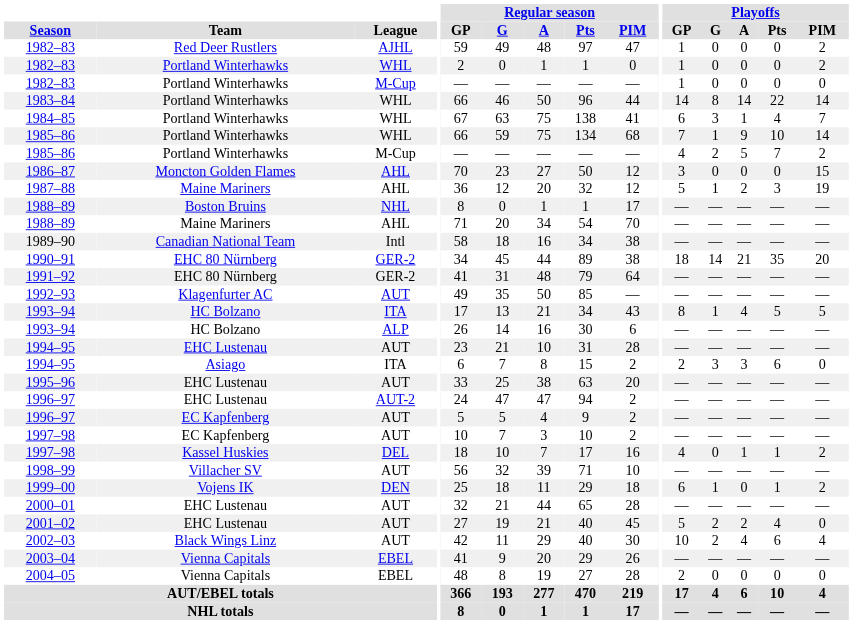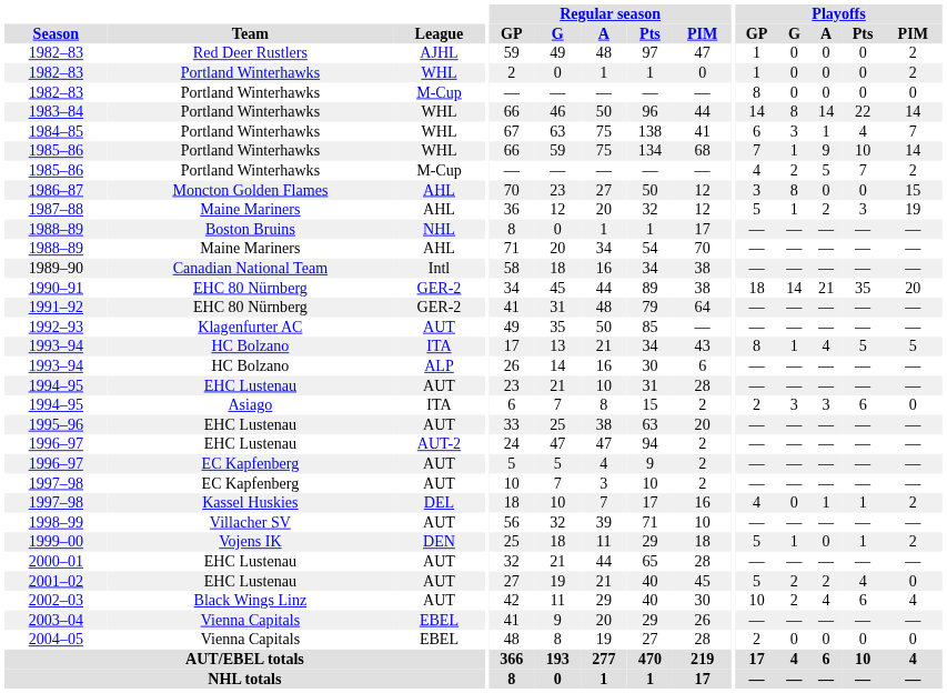 <table border="0" cellpadding="1" cellspacing="0" style="text-align:center; width:60em">
 <tr bgcolor="#e0e0e0">
 <th colspan="3" bgcolor="#ffffff"></th>
 <th rowspan="100" bgcolor="#ffffff"></th>
 <th colspan="5"><a href='#'>Regular season</a></th>
 <th rowspan="100" bgcolor="#ffffff"></th>
 <th colspan="5"><a href='#'>Playoffs</a></th>
 </tr>
 <tr bgcolor="#e0e0e0">
 <th><a href='#'>Season</a></th>
 <th>Team</th>
 <th>League</th>
 <th>GP</th>
 <th><a href='#'>G</a></th>
 <th><a href='#'>A</a></th>
 <th><a href='#'>Pts</a></th>
 <th><a href='#'>PIM</a></th>
 <th>GP</th>
 <th>G</th>
 <th>A</th>
 <th>Pts</th>
 <th>PIM</th>
 </tr>
 <tr>
 <td><a href='#'>1982–83</a></td>
 <td><a href='#'>Red Deer Rustlers</a></td>
 <td><a href='#'>AJHL</a></td>
 <td>59</td>
 <td>49</td>
 <td>48</td>
 <td>97</td>
 <td>47</td>
 <td>1</td>
 <td>0</td>
 <td>0</td>
 <td>0</td>
 <td>2</td>
 </tr>
 <tr bgcolor="#f0f0f0">
 <td><a href='#'>1982–83</a></td>
 <td><a href='#'>Portland Winterhawks</a></td>
 <td><a href='#'>WHL</a></td>
 <td>2</td>
 <td>0</td>
 <td>1</td>
 <td>1</td>
 <td>0</td>
 <td>1</td>
 <td>0</td>
 <td>0</td>
 <td>0</td>
 <td>2</td>
 </tr>
 <tr>
 <td><a href='#'>1982–83</a></td>
 <td>Portland Winterhawks</td>
 <td><a href='#'>M-Cup</a></td>
 <td>—</td>
 <td>—</td>
 <td>—</td>
 <td>—</td>
 <td>—</td>
-<td>1</td>
+<td>8</td>
 <td>0</td>
 <td>0</td>
 <td>0</td>
 <td>0</td>
 </tr>
 <tr bgcolor="#f0f0f0">
 <td><a href='#'>1983–84</a></td>
 <td>Portland Winterhawks</td>
 <td>WHL</td>
 <td>66</td>
 <td>46</td>
 <td>50</td>
 <td>96</td>
 <td>44</td>
 <td>14</td>
 <td>8</td>
 <td>14</td>
 <td>22</td>
 <td>14</td>
 </tr>
 <tr>
 <td><a href='#'>1984–85</a></td>
 <td>Portland Winterhawks</td>
 <td>WHL</td>
 <td>67</td>
 <td>63</td>
 <td>75</td>
 <td>138</td>
 <td>41</td>
 <td>6</td>
 <td>3</td>
 <td>1</td>
 <td>4</td>
 <td>7</td>
 </tr>
 <tr bgcolor="#f0f0f0">
 <td><a href='#'>1985–86</a></td>
 <td>Portland Winterhawks</td>
 <td>WHL</td>
 <td>66</td>
 <td>59</td>
 <td>75</td>
 <td>134</td>
 <td>68</td>
 <td>7</td>
 <td>1</td>
 <td>9</td>
 <td>10</td>
 <td>14</td>
 </tr>
 <tr>
 <td><a href='#'>1985–86</a></td>
 <td>Portland Winterhawks</td>
 <td>M-Cup</td>
 <td>—</td>
 <td>—</td>
 <td>—</td>
 <td>—</td>
 <td>—</td>
 <td>4</td>
 <td>2</td>
 <td>5</td>
 <td>7</td>
 <td>2</td>
 </tr>
 <tr bgcolor="#f0f0f0">
 <td><a href='#'>1986–87</a></td>
 <td><a href='#'>Moncton Golden Flames</a></td>
 <td><a href='#'>AHL</a></td>
 <td>70</td>
 <td>23</td>
 <td>27</td>
 <td>50</td>
 <td>12</td>
 <td>3</td>
-<td>0</td>
+<td>8</td>
 <td>0</td>
 <td>0</td>
 <td>15</td>
 </tr>
 <tr>
 <td><a href='#'>1987–88</a></td>
 <td><a href='#'>Maine Mariners</a></td>
 <td>AHL</td>
 <td>36</td>
 <td>12</td>
 <td>20</td>
 <td>32</td>
 <td>12</td>
 <td>5</td>
 <td>1</td>
 <td>2</td>
 <td>3</td>
 <td>19</td>
 </tr>
 <tr bgcolor="#f0f0f0">
 <td><a href='#'>1988–89</a></td>
 <td><a href='#'>Boston Bruins</a></td>
 <td><a href='#'>NHL</a></td>
 <td>8</td>
 <td>0</td>
 <td>1</td>
 <td>1</td>
 <td>17</td>
 <td>—</td>
 <td>—</td>
 <td>—</td>
 <td>—</td>
 <td>—</td>
 </tr>
 <tr>
 <td><a href='#'>1988–89</a></td>
 <td>Maine Mariners</td>
 <td>AHL</td>
 <td>71</td>
 <td>20</td>
 <td>34</td>
 <td>54</td>
 <td>70</td>
 <td>—</td>
 <td>—</td>
 <td>—</td>
 <td>—</td>
 <td>—</td>
 </tr>
 <tr bgcolor="#f0f0f0">
 <td>1989–90</td>
 <td><a href='#'>Canadian National Team</a></td>
 <td>Intl</td>
 <td>58</td>
 <td>18</td>
 <td>16</td>
 <td>34</td>
 <td>38</td>
 <td>—</td>
 <td>—</td>
 <td>—</td>
 <td>—</td>
 <td>—</td>
 </tr>
 <tr>
 <td><a href='#'>1990–91</a></td>
 <td><a href='#'>EHC 80 Nürnberg</a></td>
 <td><a href='#'>GER-2</a></td>
 <td>34</td>
 <td>45</td>
 <td>44</td>
 <td>89</td>
 <td>38</td>
 <td>18</td>
 <td>14</td>
 <td>21</td>
 <td>35</td>
 <td>20</td>
 </tr>
 <tr bgcolor="#f0f0f0">
 <td><a href='#'>1991–92</a></td>
 <td>EHC 80 Nürnberg</td>
 <td>GER-2</td>
 <td>41</td>
 <td>31</td>
 <td>48</td>
 <td>79</td>
 <td>64</td>
 <td>—</td>
 <td>—</td>
 <td>—</td>
 <td>—</td>
 <td>—</td>
 </tr>
 <tr>
 <td><a href='#'>1992–93</a></td>
 <td><a href='#'>Klagenfurter AC</a></td>
 <td><a href='#'>AUT</a></td>
 <td>49</td>
 <td>35</td>
 <td>50</td>
 <td>85</td>
 <td>—</td>
 <td>—</td>
 <td>—</td>
 <td>—</td>
 <td>—</td>
 <td>—</td>
 </tr>
 <tr bgcolor="#f0f0f0">
 <td><a href='#'>1993–94</a></td>
 <td><a href='#'>HC Bolzano</a></td>
 <td><a href='#'>ITA</a></td>
 <td>17</td>
 <td>13</td>
 <td>21</td>
 <td>34</td>
 <td>43</td>
 <td>8</td>
 <td>1</td>
 <td>4</td>
 <td>5</td>
 <td>5</td>
 </tr>
 <tr>
 <td><a href='#'>1993–94</a></td>
 <td>HC Bolzano</td>
 <td><a href='#'>ALP</a></td>
 <td>26</td>
 <td>14</td>
 <td>16</td>
 <td>30</td>
 <td>6</td>
 <td>—</td>
 <td>—</td>
 <td>—</td>
 <td>—</td>
 <td>—</td>
 </tr>
 <tr bgcolor="#f0f0f0">
 <td><a href='#'>1994–95</a></td>
 <td><a href='#'>EHC Lustenau</a></td>
 <td>AUT</td>
 <td>23</td>
 <td>21</td>
 <td>10</td>
 <td>31</td>
 <td>28</td>
 <td>—</td>
 <td>—</td>
 <td>—</td>
 <td>—</td>
 <td>—</td>
 </tr>
 <tr>
 <td><a href='#'>1994–95</a></td>
 <td><a href='#'>Asiago</a></td>
 <td>ITA</td>
 <td>6</td>
 <td>7</td>
 <td>8</td>
 <td>15</td>
 <td>2</td>
 <td>2</td>
 <td>3</td>
 <td>3</td>
 <td>6</td>
 <td>0</td>
 </tr>
 <tr bgcolor="#f0f0f0">
 <td><a href='#'>1995–96</a></td>
 <td>EHC Lustenau</td>
 <td>AUT</td>
 <td>33</td>
 <td>25</td>
 <td>38</td>
 <td>63</td>
 <td>20</td>
 <td>—</td>
 <td>—</td>
 <td>—</td>
 <td>—</td>
 <td>—</td>
 </tr>
 <tr>
 <td><a href='#'>1996–97</a></td>
 <td>EHC Lustenau</td>
 <td><a href='#'>AUT-2</a></td>
 <td>24</td>
 <td>47</td>
 <td>47</td>
 <td>94</td>
 <td>2</td>
 <td>—</td>
 <td>—</td>
 <td>—</td>
 <td>—</td>
 <td>—</td>
 </tr>
 <tr bgcolor="#f0f0f0">
 <td><a href='#'>1996–97</a></td>
 <td><a href='#'>EC Kapfenberg</a></td>
 <td>AUT</td>
 <td>5</td>
 <td>5</td>
 <td>4</td>
 <td>9</td>
 <td>2</td>
 <td>—</td>
 <td>—</td>
 <td>—</td>
 <td>—</td>
 <td>—</td>
 </tr>
 <tr>
 <td><a href='#'>1997–98</a></td>
 <td>EC Kapfenberg</td>
 <td>AUT</td>
 <td>10</td>
 <td>7</td>
 <td>3</td>
 <td>10</td>
 <td>2</td>
 <td>—</td>
 <td>—</td>
 <td>—</td>
 <td>—</td>
 <td>—</td>
 </tr>
 <tr bgcolor="#f0f0f0">
 <td><a href='#'>1997–98</a></td>
 <td><a href='#'>Kassel Huskies</a></td>
 <td><a href='#'>DEL</a></td>
 <td>18</td>
 <td>10</td>
 <td>7</td>
 <td>17</td>
 <td>16</td>
 <td>4</td>
 <td>0</td>
 <td>1</td>
 <td>1</td>
 <td>2</td>
 </tr>
 <tr>
 <td><a href='#'>1998–99</a></td>
 <td><a href='#'>Villacher SV</a></td>
 <td>AUT</td>
 <td>56</td>
 <td>32</td>
 <td>39</td>
 <td>71</td>
 <td>10</td>
 <td>—</td>
 <td>—</td>
 <td>—</td>
 <td>—</td>
 <td>—</td>
 </tr>
 <tr bgcolor="#f0f0f0">
 <td><a href='#'>1999–00</a></td>
 <td><a href='#'>Vojens IK</a></td>
 <td><a href='#'>DEN</a></td>
 <td>25</td>
 <td>18</td>
 <td>11</td>
 <td>29</td>
 <td>18</td>
-<td>6</td>
+<td>5</td>
 <td>1</td>
 <td>0</td>
 <td>1</td>
 <td>2</td>
 </tr>
 <tr>
 <td><a href='#'>2000–01</a></td>
 <td>EHC Lustenau</td>
 <td>AUT</td>
 <td>32</td>
 <td>21</td>
 <td>44</td>
 <td>65</td>
 <td>28</td>
 <td>—</td>
 <td>—</td>
 <td>—</td>
 <td>—</td>
 <td>—</td>
 </tr>
 <tr bgcolor="#f0f0f0">
 <td><a href='#'>2001–02</a></td>
 <td>EHC Lustenau</td>
 <td>AUT</td>
 <td>27</td>
 <td>19</td>
 <td>21</td>
 <td>40</td>
 <td>45</td>
 <td>5</td>
 <td>2</td>
 <td>2</td>
 <td>4</td>
 <td>0</td>
 </tr>
 <tr>
 <td><a href='#'>2002–03</a></td>
 <td><a href='#'>Black Wings Linz</a></td>
 <td>AUT</td>
 <td>42</td>
 <td>11</td>
 <td>29</td>
 <td>40</td>
 <td>30</td>
 <td>10</td>
 <td>2</td>
 <td>4</td>
 <td>6</td>
 <td>4</td>
 </tr>
 <tr bgcolor="#f0f0f0">
 <td><a href='#'>2003–04</a></td>
 <td><a href='#'>Vienna Capitals</a></td>
 <td><a href='#'>EBEL</a></td>
 <td>41</td>
 <td>9</td>
 <td>20</td>
 <td>29</td>
 <td>26</td>
 <td>—</td>
 <td>—</td>
 <td>—</td>
 <td>—</td>
 <td>—</td>
 </tr>
 <tr>
 <td><a href='#'>2004–05</a></td>
 <td>Vienna Capitals</td>
 <td>EBEL</td>
 <td>48</td>
 <td>8</td>
 <td>19</td>
 <td>27</td>
 <td>28</td>
 <td>2</td>
 <td>0</td>
 <td>0</td>
 <td>0</td>
 <td>0</td>
 </tr>
 <tr bgcolor="#e0e0e0">
 <th colspan="3">AUT/EBEL totals</th>
 <th>366</th>
 <th>193</th>
 <th>277</th>
 <th>470</th>
 <th>219</th>
 <th>17</th>
 <th>4</th>
 <th>6</th>
 <th>10</th>
 <th>4</th>
 </tr>
 <tr bgcolor="#e0e0e0">
 <th colspan="3">NHL totals</th>
 <th>8</th>
 <th>0</th>
 <th>1</th>
 <th>1</th>
 <th>17</th>
 <th>—</th>
 <th>—</th>
 <th>—</th>
 <th>—</th>
 <th>—</th>
 </tr>
 </table>
